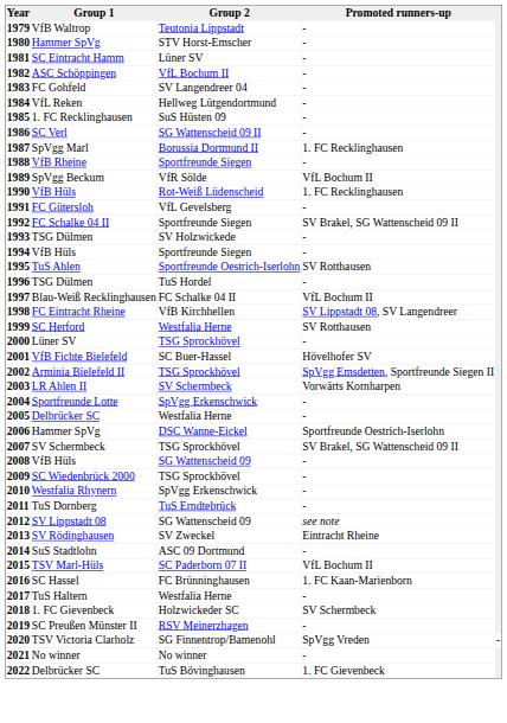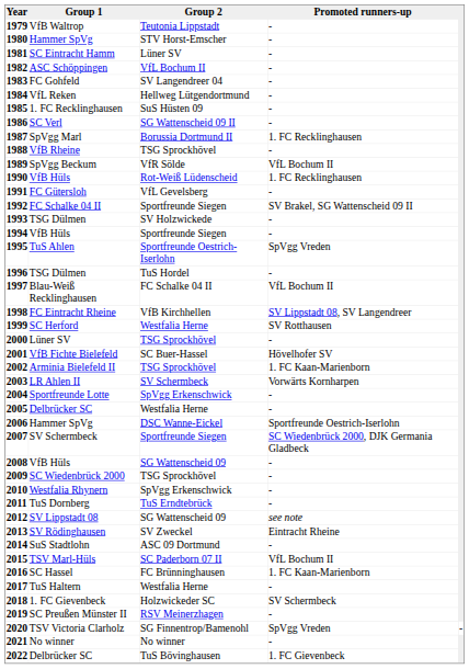 <table style="border-style:solid;border-width:1px;border-color:#808080;background-color:#EFEFEF" cellspacing="1" cellpadding="1" width="700px">
 <tr bgcolor="#EFEFEF">
 <th>Year</th>
 <th>Group 1</th>
 <th>Group 2</th>
 <th>Promoted runners-up</th>
 </tr>
 <tr align="left" valign="top" bgcolor="#ffffff">
 <th>1979</th>
 <td>VfB Waltrop</td>
 <td><a href='#'>Teutonia Lippstadt</a></td>
 <td>-</td>
 </tr>
 <tr align="left" valign="top" bgcolor="#ffffff">
 <th>1980</th>
 <td><a href='#'>Hammer SpVg</a></td>
 <td>STV Horst-Emscher</td>
 <td>-</td>
 </tr>
 <tr align="left" valign="top" bgcolor="#ffffff">
 <th>1981</th>
 <td><a href='#'>SC Eintracht Hamm</a></td>
 <td>Lüner SV</td>
 <td>-</td>
 </tr>
 <tr align="left" valign="top" bgcolor="#ffffff">
 <th>1982</th>
 <td><a href='#'>ASC Schöppingen</a></td>
 <td><a href='#'>VfL Bochum II</a></td>
 <td>-</td>
 </tr>
 <tr align="left" valign="top" bgcolor="#ffffff">
 <th>1983</th>
 <td>FC Gohfeld</td>
 <td>SV Langendreer 04</td>
 <td>-</td>
 </tr>
 <tr align="left" valign="top" bgcolor="#ffffff">
 <th>1984</th>
 <td>VfL Reken</td>
 <td>Hellweg Lütgendortmund</td>
 <td>-</td>
 </tr>
 <tr align="left" valign="top" bgcolor="#ffffff">
 <th>1985</th>
 <td>1. FC Recklinghausen</td>
 <td>SuS Hüsten 09</td>
 <td>-</td>
 </tr>
 <tr align="left" valign="top" bgcolor="#ffffff">
 <th>1986</th>
 <td><a href='#'>SC Verl</a></td>
 <td><a href='#'>SG Wattenscheid 09 II</a></td>
 <td>-</td>
 </tr>
 <tr align="left" valign="top" bgcolor="#ffffff">
 <th>1987</th>
 <td>SpVgg Marl</td>
 <td><a href='#'>Borussia Dortmund II</a></td>
 <td>1. FC Recklinghausen</td>
 </tr>
 <tr align="left" valign="top" bgcolor="#ffffff">
 <th>1988</th>
 <td><a href='#'>VfB Rheine</a></td>
-<td><a href='#'>Sportfreunde Siegen</a></td>
+<td>TSG Sprockhövel</td>
 <td>-</td>
 </tr>
 <tr align="left" valign="top" bgcolor="#ffffff">
 <th>1989</th>
 <td>SpVgg Beckum</td>
 <td>VfR Sölde</td>
 <td>VfL Bochum II</td>
 </tr>
 <tr align="left" valign="top" bgcolor="#ffffff">
 <th>1990</th>
 <td><a href='#'>VfB Hüls</a></td>
 <td><a href='#'>Rot-Weiß Lüdenscheid</a></td>
 <td>1. FC Recklinghausen</td>
 </tr>
 <tr align="left" valign="top" bgcolor="#ffffff">
 <th>1991</th>
 <td><a href='#'>FC Gütersloh</a></td>
 <td>VfL Gevelsberg</td>
 <td>-</td>
 </tr>
 <tr align="left" valign="top" bgcolor="#ffffff">
 <th>1992</th>
 <td><a href='#'>FC Schalke 04 II</a></td>
 <td>Sportfreunde Siegen</td>
 <td>SV Brakel, SG Wattenscheid 09 II</td>
 </tr>
 <tr align="left" valign="top" bgcolor="#ffffff">
 <th>1993</th>
 <td>TSG Dülmen</td>
 <td>SV Holzwickede</td>
 <td>-</td>
 </tr>
 <tr align="left" valign="top" bgcolor="#ffffff">
 <th>1994</th>
 <td>VfB Hüls</td>
 <td>Sportfreunde Siegen</td>
 <td>-</td>
 </tr>
 <tr align="left" valign="top" bgcolor="#ffffff">
 <th>1995</th>
 <td><a href='#'>TuS Ahlen</a></td>
 <td><a href='#'>Sportfreunde Oestrich-Iserlohn</a></td>
-<td>SV Rotthausen</td>
+<td>SpVgg Vreden</td>
 </tr>
 <tr align="left" valign="top" bgcolor="#ffffff">
 <th>1996</th>
 <td>TSG Dülmen</td>
 <td>TuS Hordel</td>
 <td>-</td>
 </tr>
 <tr align="left" valign="top" bgcolor="#ffffff">
 <th>1997</th>
 <td>Blau-Weiß Recklinghausen</td>
 <td>FC Schalke 04 II</td>
 <td>VfL Bochum II</td>
 </tr>
 <tr align="left" valign="top" bgcolor="#ffffff">
 <th>1998</th>
 <td><a href='#'>FC Eintracht Rheine</a></td>
 <td>VfB Kirchhellen</td>
 <td><a href='#'>SV Lippstadt 08</a>, SV Langendreer</td>
 </tr>
 <tr align="left" valign="top" bgcolor="#ffffff">
 <th>1999</th>
 <td><a href='#'>SC Herford</a></td>
 <td><a href='#'>Westfalia Herne</a></td>
 <td>SV Rotthausen</td>
 </tr>
 <tr align="left" valign="top" bgcolor="#ffffff">
 <th>2000</th>
 <td>Lüner SV</td>
 <td><a href='#'>TSG Sprockhövel</a></td>
 <td>-</td>
 </tr>
 <tr align="left" valign="top" bgcolor="#ffffff">
 <th>2001</th>
 <td><a href='#'>VfB Fichte Bielefeld</a></td>
 <td>SC Buer-Hassel</td>
 <td>Hövelhofer SV</td>
 </tr>
 <tr align="left" valign="top" bgcolor="#ffffff">
 <th>2002</th>
 <td><a href='#'>Arminia Bielefeld II</a></td>
 <td><a href='#'>TSG Sprockhövel</a></td>
-<td><a href='#'>SpVgg Emsdetten</a>, Sportfreunde Siegen II</td>
+<td>1. FC Kaan-Marienborn</td>
 </tr>
 <tr align="left" valign="top" bgcolor="#ffffff">
 <th>2003</th>
 <td><a href='#'>LR Ahlen II</a></td>
 <td><a href='#'>SV Schermbeck</a></td>
 <td>Vorwärts Kornharpen</td>
 </tr>
 <tr align="left" valign="top" bgcolor="#ffffff">
 <th>2004</th>
 <td><a href='#'>Sportfreunde Lotte</a></td>
 <td><a href='#'>SpVgg Erkenschwick</a></td>
 <td>-</td>
 </tr>
 <tr align="left" valign="top" bgcolor="#ffffff">
 <th>2005</th>
 <td><a href='#'>Delbrücker SC</a></td>
 <td>Westfalia Herne</td>
 <td>-</td>
 </tr>
 <tr align="left" valign="top" bgcolor="#ffffff">
 <th>2006</th>
 <td>Hammer SpVg</td>
 <td><a href='#'>DSC Wanne-Eickel</a></td>
 <td>Sportfreunde Oestrich-Iserlohn</td>
 </tr>
 <tr align="left" valign="top" bgcolor="#ffffff">
 <th>2007</th>
 <td>SV Schermbeck</td>
-<td>TSG Sprockhövel</td>
-<td>SV Brakel, SG Wattenscheid 09 II</td>
+<td><a href='#'>Sportfreunde Siegen</a></td>
+<td><a href='#'>SC Wiedenbrück 2000</a>, DJK Germania Gladbeck</td>
 </tr>
 <tr align="left" valign="top" bgcolor="#ffffff">
 <th>2008</th>
 <td>VfB Hüls</td>
 <td><a href='#'>SG Wattenscheid 09</a></td>
 <td>-</td>
 </tr>
 <tr align="left" valign="top" bgcolor="#ffffff">
 <th>2009</th>
 <td><a href='#'>SC Wiedenbrück 2000</a></td>
 <td>TSG Sprockhövel</td>
 <td>-</td>
 </tr>
 <tr align="left" valign="top" bgcolor="#ffffff">
 <th>2010</th>
 <td><a href='#'>Westfalia Rhynern</a></td>
 <td>SpVgg Erkenschwick</td>
 <td>-</td>
 </tr>
 <tr align="left" valign="top" bgcolor="#ffffff">
 <th>2011</th>
 <td>TuS Dornberg</td>
 <td><a href='#'>TuS Erndtebrück</a></td>
 <td>-</td>
 </tr>
 <tr align="left" valign="top" bgcolor="#ffffff">
 <th>2012</th>
 <td><a href='#'>SV Lippstadt 08</a></td>
 <td>SG Wattenscheid 09</td>
 <td><em>see note</em></td>
 </tr>
 <tr align="left" valign="top" bgcolor="#ffffff">
 <th>2013</th>
 <td><a href='#'>SV Rödinghausen</a></td>
 <td>SV Zweckel</td>
 <td>Eintracht Rheine</td>
 </tr>
 <tr align="left" valign="top" bgcolor="#ffffff">
 <th>2014</th>
 <td>SuS Stadtlohn</td>
 <td>ASC 09 Dortmund</td>
 <td>-</td>
 </tr>
 <tr align="left" valign="top" bgcolor="#ffffff">
 <th>2015</th>
 <td><a href='#'>TSV Marl-Hüls</a></td>
 <td><a href='#'>SC Paderborn 07 II</a></td>
 <td>VfL Bochum II</td>
 </tr>
 <tr align="left" valign="top" bgcolor="#ffffff">
 <th>2016</th>
 <td>SC Hassel</td>
 <td>FC Brünninghausen</td>
 <td>1. FC Kaan-Marienborn</td>
 </tr>
 <tr align="left" valign="top" bgcolor="#ffffff">
 <th>2017</th>
 <td>TuS Haltern</td>
 <td>Westfalia Herne</td>
 <td>-</td>
 </tr>
 <tr align="left" valign="top" bgcolor="#ffffff">
 <th>2018</th>
 <td>1. FC Gievenbeck</td>
 <td>Holzwickeder SC</td>
 <td>SV Schermbeck</td>
 </tr>
 <tr align="left" valign="top" bgcolor="#ffffff">
 <th>2019</th>
 <td>SC Preußen Münster II</td>
 <td><a href='#'>RSV Meinerzhagen</a></td>
 <td>-</td>
 </tr>
 <tr align="left" valign="top" bgcolor="#ffffff">
 <th>2020</th>
 <td>TSV Victoria Clarholz</td>
 <td>SG Finnentrop/Bamenohl</td>
 <td>SpVgg Vreden</td>
 <td>-</td>
 </tr>
 <tr align="left" valign="top" bgcolor="#ffffff">
 <th>2021</th>
 <td>No winner</td>
 <td>No winner</td>
 <td>-</td>
 </tr>
 <tr align="left" valign="top" bgcolor="#ffffff">
 <th>2022</th>
 <td>Delbrücker SC</td>
 <td>TuS Bövinghausen</td>
 <td>1. FC Gievenbeck</td>
 </tr>
 </table>
